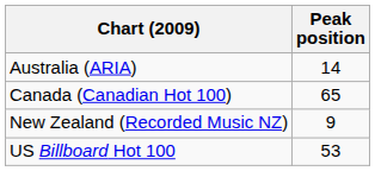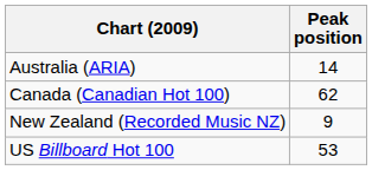 <table class="wikitable sortable">
 <tr>
 <th>Chart (2009)</th>
 <th>Peak<br>position</th>
 </tr>
 <tr>
 <td align="left">Australia (<a href='#'>ARIA</a>)</td>
 <td style="text-align:center;">14</td>
 </tr>
 <tr>
 <td align="left">Canada (<a href='#'>Canadian Hot 100</a>)</td>
-<td style="text-align:center;">65</td>
+<td style="text-align:center;">62</td>
 </tr>
 <tr>
 <td align="left">New Zealand (<a href='#'>Recorded Music NZ</a>)</td>
 <td style="text-align:center;">9</td>
 </tr>
 <tr>
 <td align="left">US <a href='#'><em>Billboard</em> Hot 100</a></td>
 <td style="text-align:center;">53</td>
 </tr>
 </table>
